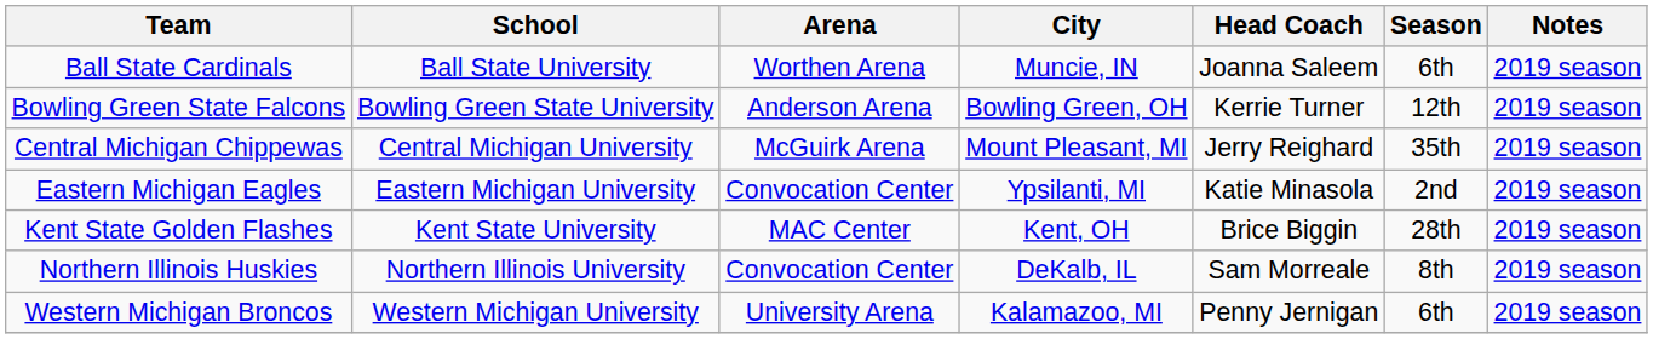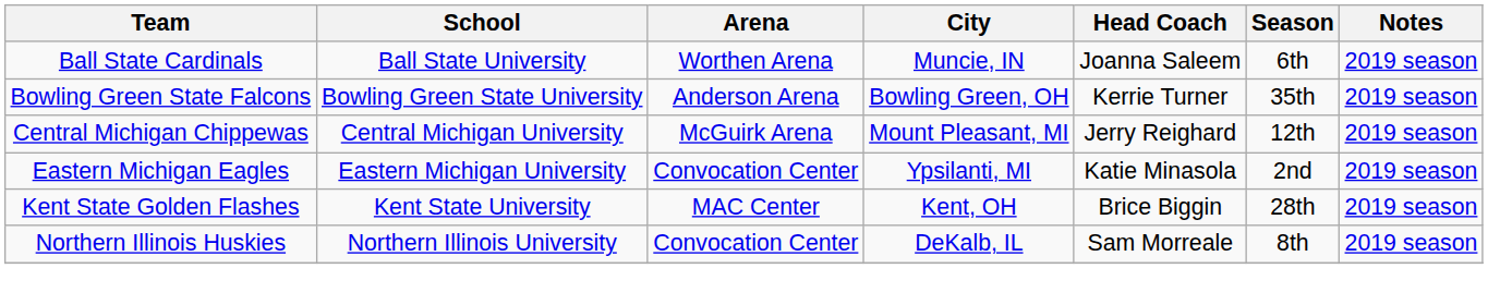 <table class="wikitable sortable" style="text-align:center;">
 <tr>
 <th>Team</th>
 <th>School</th>
 <th>Arena</th>
 <th>City</th>
 <th>Head Coach</th>
 <th>Season</th>
 <th>Notes</th>
 </tr>
 <tr>
 <td><a href='#'>Ball State Cardinals</a></td>
 <td><a href='#'>Ball State University</a></td>
 <td><a href='#'>Worthen Arena</a></td>
 <td><a href='#'>Muncie, IN</a></td>
 <td>Joanna Saleem</td>
 <td>6th</td>
 <td><a href='#'>2019 season</a></td>
 </tr>
 <tr>
 <td><a href='#'>Bowling Green State Falcons</a></td>
 <td><a href='#'>Bowling Green State University</a></td>
 <td><a href='#'>Anderson Arena</a></td>
 <td><a href='#'>Bowling Green, OH</a></td>
 <td>Kerrie Turner</td>
-<td>12th</td>
+<td>35th</td>
 <td><a href='#'>2019 season</a></td>
 </tr>
 <tr>
 <td><a href='#'>Central Michigan Chippewas</a></td>
 <td><a href='#'>Central Michigan University</a></td>
 <td><a href='#'>McGuirk Arena</a></td>
 <td><a href='#'>Mount Pleasant, MI</a></td>
 <td>Jerry Reighard</td>
-<td>35th</td>
+<td>12th</td>
 <td><a href='#'>2019 season</a></td>
 </tr>
 <tr>
 <td><a href='#'>Eastern Michigan Eagles</a></td>
 <td><a href='#'>Eastern Michigan University</a></td>
 <td><a href='#'>Convocation Center</a></td>
 <td><a href='#'>Ypsilanti, MI</a></td>
 <td>Katie Minasola</td>
 <td>2nd</td>
 <td><a href='#'>2019 season</a></td>
 </tr>
 <tr>
 <td><a href='#'>Kent State Golden Flashes</a></td>
 <td><a href='#'>Kent State University</a></td>
 <td><a href='#'>MAC Center</a></td>
 <td><a href='#'>Kent, OH</a></td>
 <td>Brice Biggin</td>
 <td>28th</td>
 <td><a href='#'>2019 season</a></td>
 </tr>
 <tr>
 <td><a href='#'>Northern Illinois Huskies</a></td>
 <td><a href='#'>Northern Illinois University</a></td>
 <td><a href='#'>Convocation Center</a></td>
 <td><a href='#'>DeKalb, IL</a></td>
 <td>Sam Morreale</td>
 <td>8th</td>
 <td><a href='#'>2019 season</a></td>
 </tr>
 <tr>
-<td><a href='#'>Western Michigan Broncos</a></td>
-<td><a href='#'>Western Michigan University</a></td>
-<td><a href='#'>University Arena</a></td>
-<td><a href='#'>Kalamazoo, MI</a></td>
-<td>Penny Jernigan</td>
-<td>6th</td>
-<td><a href='#'>2019 season</a></td>
-</tr>
-<tr>
 </tr>
 </table>
